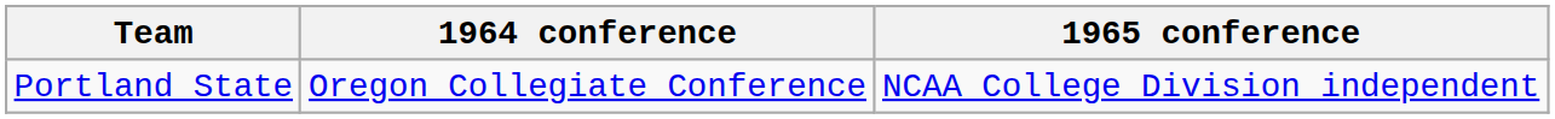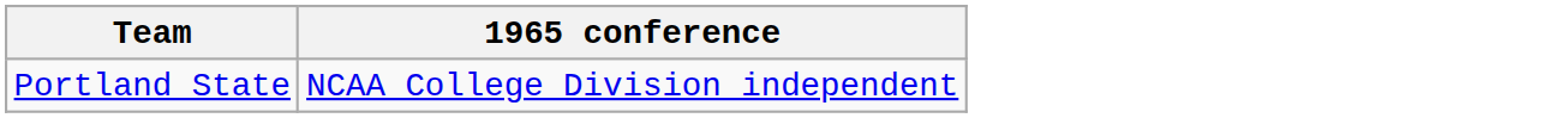 <table class="wikitable sortable">
 <tr>
 <th>Team</th>
-<th>1964 conference</th>
 <th>1965 conference</th>
 </tr>
 <tr style="text-align:center;">
 <td><a href='#'>Portland State</a></td>
-<td><a href='#'>Oregon Collegiate Conference</a></td>
 <td><a href='#'>NCAA College Division independent</a></td>
 </tr>
 </table>
